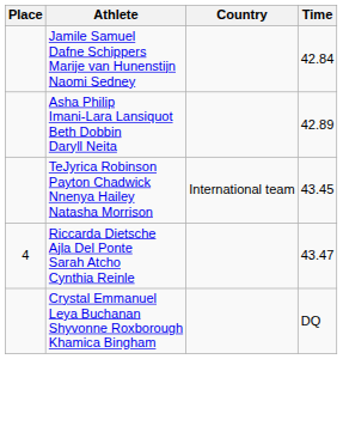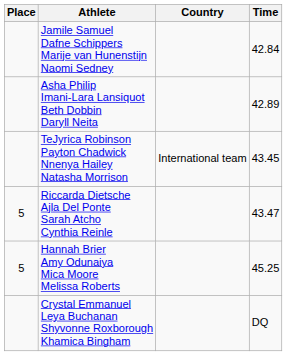 <table class="wikitable">
 <tr>
 <th>Place</th>
 <th>Athlete</th>
 <th>Country</th>
 <th>Time</th>
 </tr>
 <tr>
 <td align=center></td>
 <td><a href='#'>Jamile Samuel</a><br><a href='#'>Dafne Schippers</a><br><a href='#'>Marije van Hunenstijn</a><br><a href='#'>Naomi Sedney</a></td>
 <td></td>
 <td>42.84</td>
 </tr>
 <tr>
 <td align=center></td>
 <td><a href='#'>Asha Philip</a><br><a href='#'>Imani-Lara Lansiquot</a><br><a href='#'>Beth Dobbin</a><br><a href='#'>Daryll Neita</a></td>
 <td></td>
 <td>42.89</td>
 </tr>
 <tr>
 <td align=center></td>
 <td><a href='#'>TeJyrica Robinson</a><br><a href='#'>Payton Chadwick</a><br><a href='#'>Nnenya Hailey</a><br><a href='#'>Natasha Morrison</a></td>
 <td>International team</td>
 <td>43.45</td>
 </tr>
 <tr>
-<td align=center>4</td>
+<td align=center>5</td>
 <td><a href='#'>Riccarda Dietsche</a><br><a href='#'>Ajla Del Ponte</a><br><a href='#'>Sarah Atcho</a><br><a href='#'>Cynthia Reinle</a></td>
 <td></td>
 <td>43.47</td>
+</tr>
+<tr>
+<td align=center>5</td>
+<td><a href='#'>Hannah Brier</a><br><a href='#'>Amy Odunaiya</a><br><a href='#'>Mica Moore</a><br><a href='#'>Melissa Roberts</a></td>
+<td></td>
+<td>45.25</td>
 </tr>
 <tr>
 <td align=center></td>
 <td><a href='#'>Crystal Emmanuel</a><br><a href='#'>Leya Buchanan</a><br><a href='#'>Shyvonne Roxborough</a><br><a href='#'>Khamica Bingham</a></td>
 <td></td>
 <td>DQ</td>
 </tr>
 </table>
